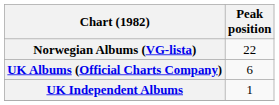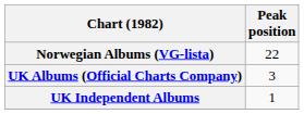 <table class="wikitable sortable plainrowheaders" style="text-align:center">
 <tr>
 <th scope="col">Chart (1982)</th>
 <th scope="col">Peak<br>position</th>
 </tr>
 <tr>
 <th scope="row">Norwegian Albums (<a href='#'>VG-lista</a>)</th>
 <td>22</td>
 </tr>
 <tr>
 <th scope="row"><a href='#'>UK Albums</a> (<a href='#'>Official Charts Company</a>)</th>
-<td>6</td>
+<td>3</td>
 </tr>
 <tr>
 <th scope="row"><a href='#'>UK Independent Albums</a></th>
 <td>1</td>
 </tr>
 <tr>
 </tr>
 </table>
